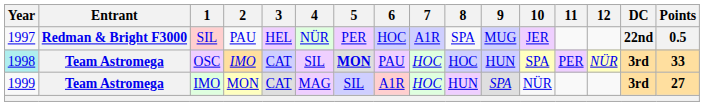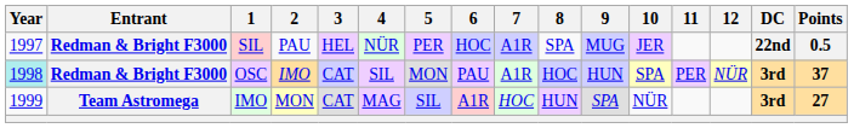 <table class="wikitable" style="text-align:center; font-size:85%">
 <tr>
 <th>Year</th>
 <th>Entrant</th>
 <th>1</th>
 <th>2</th>
 <th>3</th>
 <th>4</th>
 <th>5</th>
 <th>6</th>
 <th>7</th>
 <th>8</th>
 <th>9</th>
 <th>10</th>
 <th>11</th>
 <th>12</th>
 <th>DC</th>
 <th>Points</th>
 </tr>
 <tr>
 <td><a href='#'>1997</a></td>
 <th nowrap><a href='#'>Redman & Bright F3000</a></th>
 <td style="background:#FFCFCF;"><a href='#'>SIL</a><br></td>
 <td><a href='#'>PAU</a></td>
 <td style="background:#EFCFFF;"><a href='#'>HEL</a><br></td>
 <td style="background:#DFFFDF;"><a href='#'>NÜR</a><br></td>
 <td style="background:#EFCFFF;"><a href='#'>PER</a><br></td>
 <td style="background:#CFCFFF;"><a href='#'>HOC</a><br></td>
 <td style="background:#CFCFFF;"><a href='#'>A1R</a><br></td>
 <td><a href='#'>SPA</a></td>
 <td style="background:#CFCFFF;"><a href='#'>MUG</a><br></td>
 <td style="background:#EFCFFF;"><a href='#'>JER</a><br></td>
 <td></td>
 <td></td>
 <th>22nd</th>
 <th>0.5</th>
 </tr>
 <tr>
 <td style="background: paleturquoise;"><a href='#'>1998</a></td>
-<th nowrap><a href='#'>Team Astromega</a></th>
+<th nowrap><a href='#'>Redman & Bright F3000</a></th>
 <td style="background:#EFCFFF;"><a href='#'>OSC</a><br></td>
 <td style="background:#FFDF9F;"><a href='#'><em>IMO</em></a><br></td>
 <td style="background:#CFCFFF;"><a href='#'>CAT</a><br></td>
 <td style="background:#EFCFFF;"><a href='#'>SIL</a><br></td>
-<td style="background:#DFDFDF;"><strong><a href='#'>MON</a><br></strong></td>
+<td style="background:#DFDFDF;"><a href='#'>MON</a><br></td>
 <td style="background:#EFCFFF;"><a href='#'>PAU</a><br></td>
-<td style="background:#DFFFDF;"><a href='#'><em>HOC</em></a><br></td>
+<td style="background:#DFFFDF;"><a href='#'>A1R</a><br></td>
 <td style="background:#CFCFFF;"><a href='#'>HOC</a><br></td>
 <td style="background:#CFCFFF;"><a href='#'>HUN</a><br></td>
 <td style="background:#FFFFBF;"><a href='#'>SPA</a><br></td>
 <td style="background:#EFCFFF;"><a href='#'>PER</a><br></td>
 <td style="background:#FFFFBF;"><a href='#'><em>NÜR</em></a><br></td>
 <td style="background:#FFDF9F;"><strong>3rd</strong></td>
-<td style="background:#FFDF9F;"><strong>33</strong></td>
+<td style="background:#FFDF9F;"><strong>37</strong></td>
 </tr>
 <tr>
 <td><a href='#'>1999</a></td>
 <th nowrap><a href='#'>Team Astromega</a></th>
 <td style="background:#DFFFDF;"><a href='#'>IMO</a><br></td>
 <td style="background:#FFFFBF;"><a href='#'>MON</a><br></td>
 <td style="background:#DFDFDF;"><a href='#'>CAT</a><br></td>
 <td style="background:#EFCFFF;"><a href='#'>MAG</a><br></td>
 <td style="background:#CFCFFF;"><a href='#'>SIL</a><br></td>
 <td style="background:#FFCFCF;"><a href='#'>A1R</a><br></td>
 <td style="background:#DFFFDF;"><a href='#'><em>HOC</em></a><br></td>
 <td style="background:#EFCFFF;"><a href='#'>HUN</a><br></td>
 <td style="background:#DFDFDF;"><a href='#'><em>SPA</em></a><br></td>
 <td><a href='#'>NÜR</a></td>
 <td></td>
 <td></td>
 <td style="background:#FFDF9F;"><strong>3rd</strong></td>
 <td style="background:#FFDF9F;"><strong>27</strong></td>
 </tr>
 <tr>
 <th colspan="16"></th>
 </tr>
 </table>
